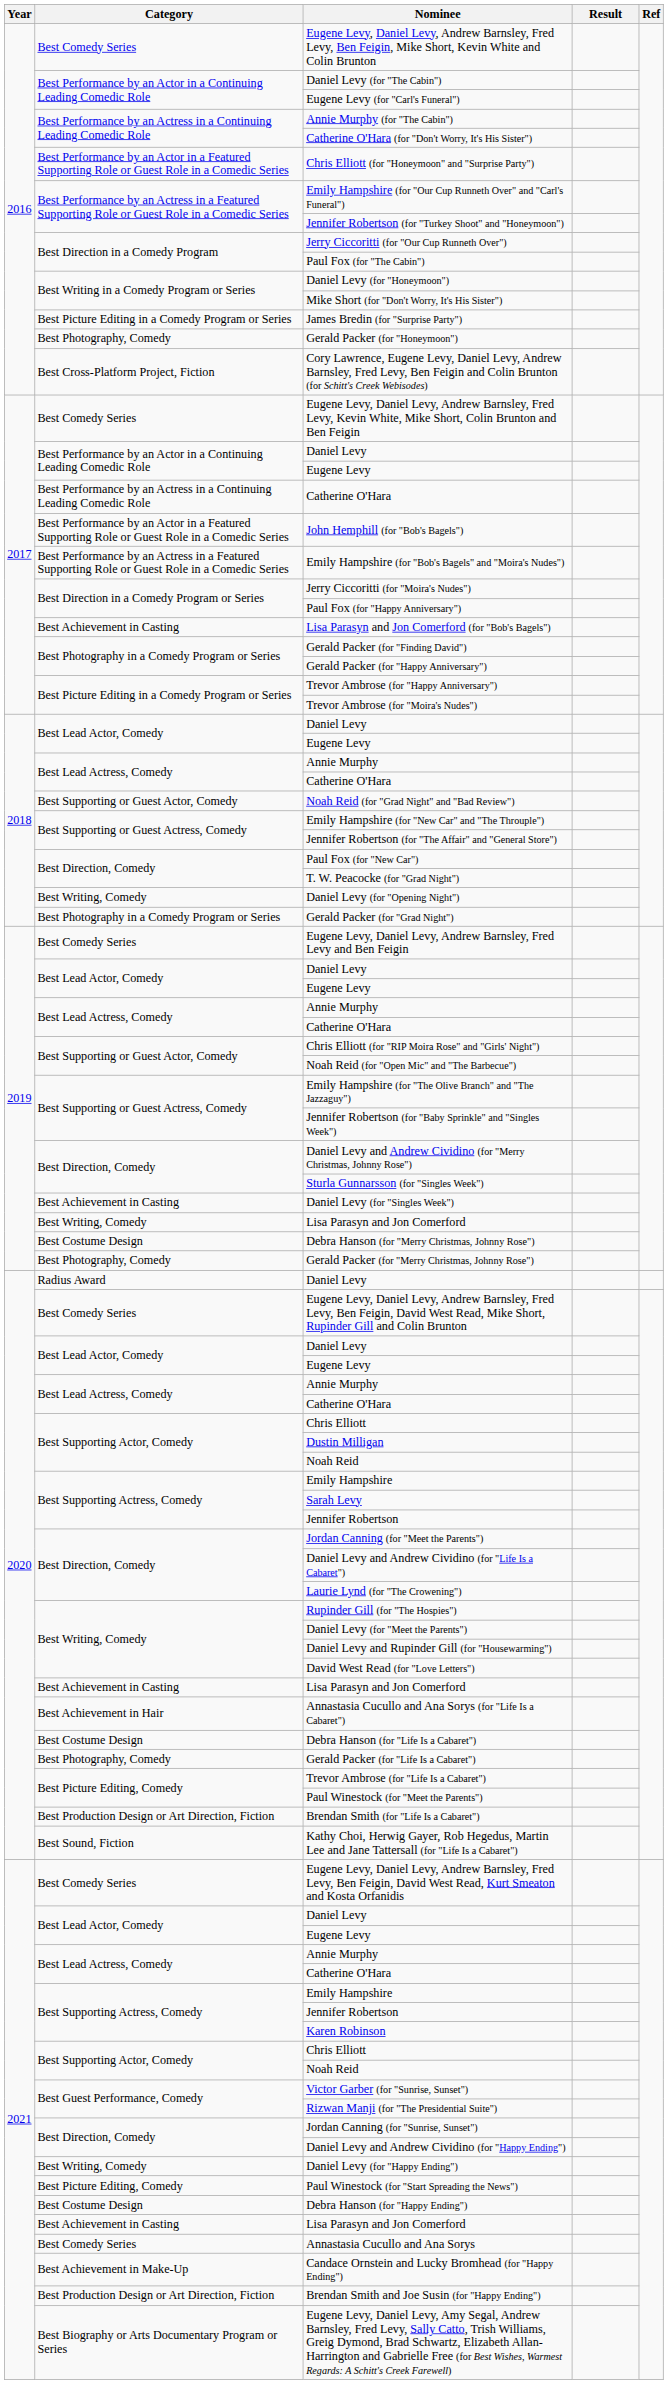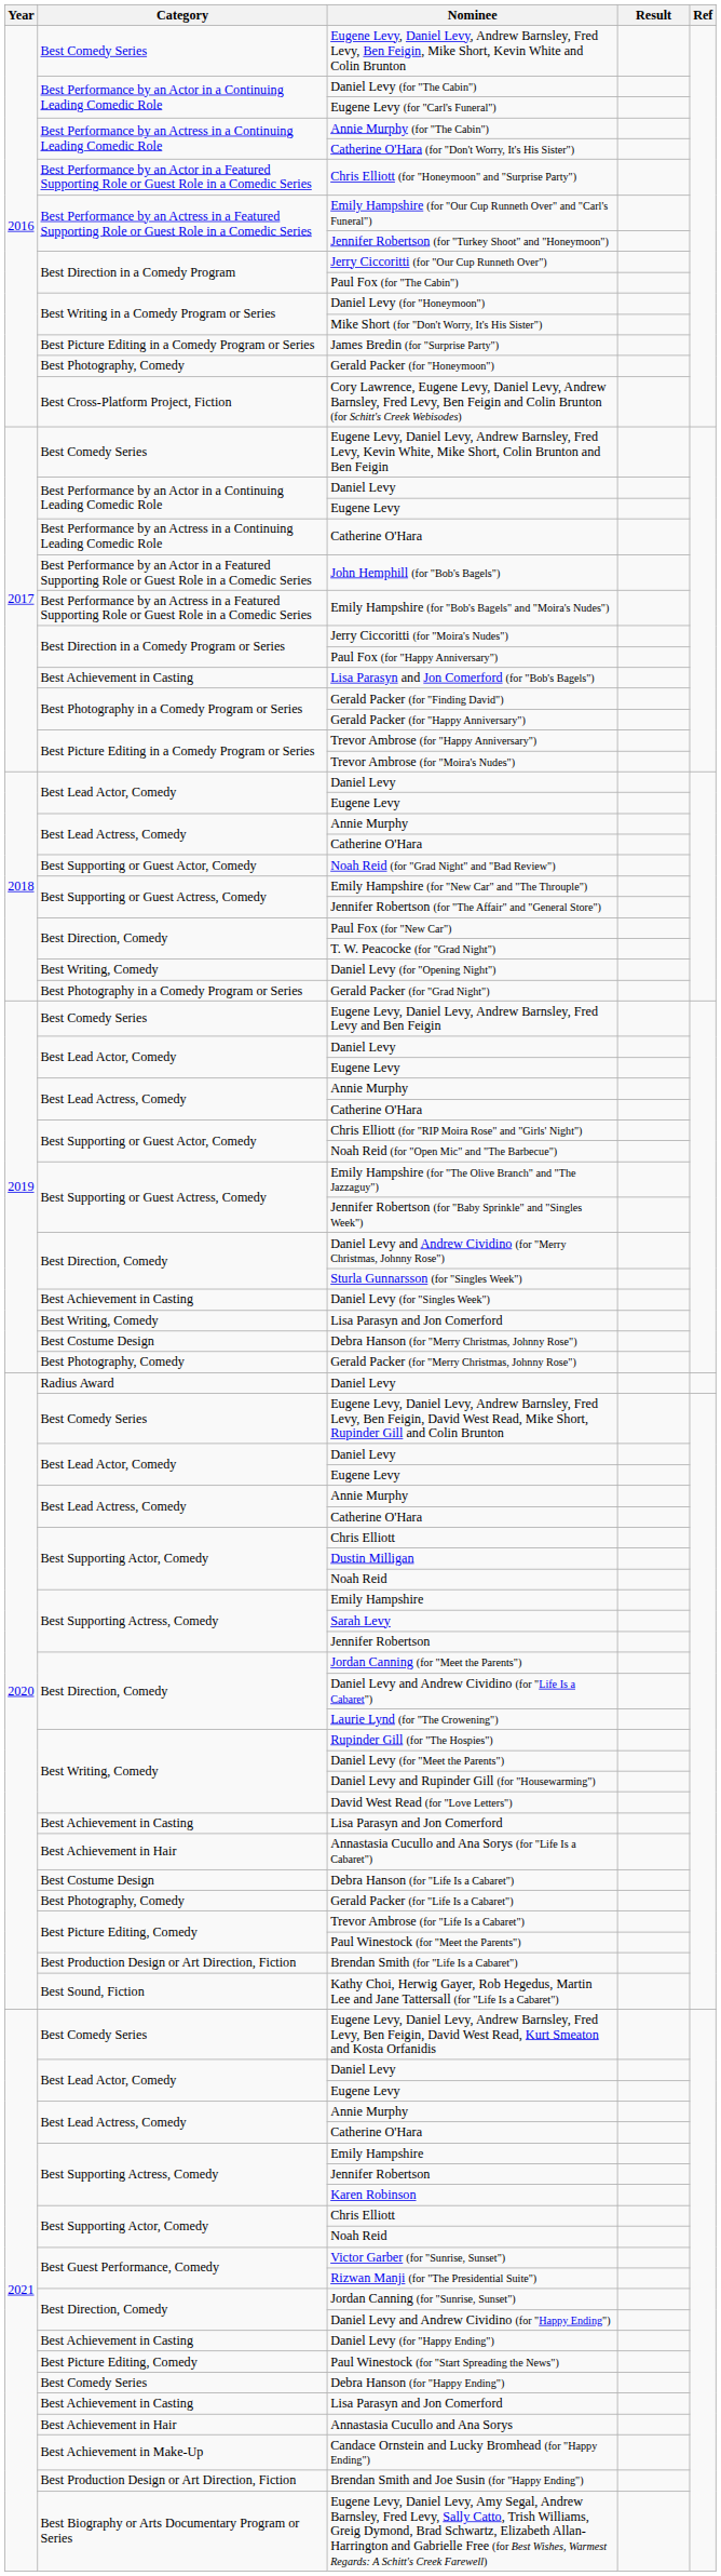 <table class="wikitable">
 <tr>
 <th width=3%>Year</th>
 <th width=40%>Category</th>
 <th width=40%>Nominee</th>
 <th width=10%>Result</th>
 <th width=2%>Ref</th>
 </tr>
 <tr>
 <td rowspan="15"><a href='#'>2016</a></td>
 <td><a href='#'>Best Comedy Series</a></td>
 <td><a href='#'>Eugene Levy</a>, <a href='#'>Daniel Levy</a>, Andrew Barnsley, Fred Levy, <a href='#'>Ben Feigin</a>, Mike Short, Kevin White and Colin Brunton</td>
 <td></td>
 <td rowspan="15"></td>
 </tr>
 <tr>
 <td rowspan="2"><a href='#'>Best Performance by an Actor in a Continuing Leading Comedic Role</a></td>
 <td>Daniel Levy <small>(for "The Cabin")</small></td>
 <td></td>
 </tr>
 <tr>
 <td>Eugene Levy <small>(for "Carl's Funeral")</small></td>
 <td></td>
 </tr>
 <tr>
 <td rowspan="2"><a href='#'>Best Performance by an Actress in a Continuing Leading Comedic Role</a></td>
 <td><a href='#'>Annie Murphy</a> <small>(for "The Cabin")</small></td>
 <td></td>
 </tr>
 <tr>
 <td><a href='#'>Catherine O'Hara</a> <small>(for "Don't Worry, It's His Sister")</small></td>
 <td></td>
 </tr>
 <tr>
 <td><a href='#'>Best Performance by an Actor in a Featured Supporting Role or Guest Role in a Comedic Series</a></td>
 <td><a href='#'>Chris Elliott</a> <small>(for "Honeymoon" and "Surprise Party")</small></td>
 <td></td>
 </tr>
 <tr>
 <td rowspan="2"><a href='#'>Best Performance by an Actress in a Featured Supporting Role or Guest Role in a Comedic Series</a></td>
 <td><a href='#'>Emily Hampshire</a> <small>(for "Our Cup Runneth Over" and "Carl's Funeral")</small></td>
 <td></td>
 </tr>
 <tr>
 <td><a href='#'>Jennifer Robertson</a> <small>(for "Turkey Shoot" and "Honeymoon")</small></td>
 <td></td>
 </tr>
 <tr>
 <td rowspan="2">Best Direction in a Comedy Program</td>
 <td><a href='#'>Jerry Ciccoritti</a> <small>(for "Our Cup Runneth Over")</small></td>
 <td></td>
 </tr>
 <tr>
 <td>Paul Fox <small>(for "The Cabin")</small></td>
 <td></td>
 </tr>
 <tr>
 <td rowspan="2">Best Writing in a Comedy Program or Series</td>
 <td>Daniel Levy <small>(for "Honeymoon")</small></td>
 <td></td>
 </tr>
 <tr>
 <td>Mike Short <small>(for "Don't Worry, It's His Sister")</small></td>
 <td></td>
 </tr>
 <tr>
 <td>Best Picture Editing in a Comedy Program or Series</td>
 <td>James Bredin <small>(for "Surprise Party")</small></td>
 <td></td>
 </tr>
 <tr>
 <td>Best Photography, Comedy</td>
 <td>Gerald Packer <small>(for "Honeymoon")</small></td>
 <td></td>
 </tr>
 <tr>
 <td>Best Cross-Platform Project, Fiction</td>
 <td>Cory Lawrence, Eugene Levy, Daniel Levy, Andrew Barnsley, Fred Levy, Ben Feigin and Colin Brunton <small>(for <em>Schitt's Creek Webisodes</em>)</small></td>
 <td></td>
 </tr>
 <tr>
 <td rowspan="13"><a href='#'>2017</a></td>
 <td>Best Comedy Series</td>
 <td>Eugene Levy, Daniel Levy, Andrew Barnsley, Fred Levy, Kevin White, Mike Short, Colin Brunton and Ben Feigin</td>
 <td></td>
 <td rowspan="13"></td>
 </tr>
 <tr>
 <td rowspan="2">Best Performance by an Actor in a Continuing Leading Comedic Role</td>
 <td>Daniel Levy</td>
 <td></td>
 </tr>
 <tr>
 <td>Eugene Levy</td>
 <td></td>
 </tr>
 <tr>
 <td>Best Performance by an Actress in a Continuing Leading Comedic Role</td>
 <td>Catherine O'Hara</td>
 <td></td>
 </tr>
 <tr>
 <td>Best Performance by an Actor in a Featured Supporting Role or Guest Role in a Comedic Series</td>
 <td><a href='#'>John Hemphill</a> <small>(for "Bob's Bagels")</small></td>
 <td></td>
 </tr>
 <tr>
 <td>Best Performance by an Actress in a Featured Supporting Role or Guest Role in a Comedic Series</td>
 <td>Emily Hampshire <small>(for "Bob's Bagels" and "Moira's Nudes")</small></td>
 <td></td>
 </tr>
 <tr>
 <td rowspan="2">Best Direction in a Comedy Program or Series</td>
 <td>Jerry Ciccoritti <small>(for "Moira's Nudes")</small></td>
 <td></td>
 </tr>
 <tr>
 <td>Paul Fox <small>(for "Happy Anniversary")</small></td>
 <td></td>
 </tr>
 <tr>
 <td>Best Achievement in Casting</td>
 <td><a href='#'>Lisa Parasyn</a> and <a href='#'>Jon Comerford</a> <small>(for "Bob's Bagels")</small></td>
 <td></td>
 </tr>
 <tr>
 <td rowspan="2">Best Photography in a Comedy Program or Series</td>
 <td>Gerald Packer <small>(for "Finding David")</small></td>
 <td></td>
 </tr>
 <tr>
 <td>Gerald Packer <small>(for "Happy Anniversary")</small></td>
 <td></td>
 </tr>
 <tr>
 <td rowspan="2">Best Picture Editing in a Comedy Program or Series</td>
 <td>Trevor Ambrose <small>(for "Happy Anniversary")</small></td>
 <td></td>
 </tr>
 <tr>
 <td>Trevor Ambrose <small>(for "Moira's Nudes")</small></td>
 <td></td>
 </tr>
 <tr>
 <td rowspan="11"><a href='#'>2018</a></td>
 <td rowspan="2">Best Lead Actor, Comedy</td>
 <td>Daniel Levy</td>
 <td></td>
 <td rowspan="11"></td>
 </tr>
 <tr>
 <td>Eugene Levy</td>
 <td></td>
 </tr>
 <tr>
 <td rowspan="2">Best Lead Actress, Comedy</td>
 <td>Annie Murphy</td>
 <td></td>
 </tr>
 <tr>
 <td>Catherine O'Hara</td>
 <td></td>
 </tr>
 <tr>
 <td>Best Supporting or Guest Actor, Comedy</td>
 <td><a href='#'>Noah Reid</a> <small>(for "Grad Night" and "Bad Review")</small></td>
 <td></td>
 </tr>
 <tr>
 <td rowspan="2">Best Supporting or Guest Actress, Comedy</td>
 <td>Emily Hampshire <small>(for "New Car" and "The Throuple")</small></td>
 <td></td>
 </tr>
 <tr>
 <td>Jennifer Robertson <small>(for "The Affair" and "General Store")</small></td>
 <td></td>
 </tr>
 <tr>
 <td rowspan="2">Best Direction, Comedy</td>
 <td>Paul Fox <small>(for "New Car")</small></td>
 <td></td>
 </tr>
 <tr>
 <td>T. W. Peacocke <small>(for "Grad Night")</small></td>
 <td></td>
 </tr>
 <tr>
 <td>Best Writing, Comedy</td>
 <td>Daniel Levy <small>(for "Opening Night")</small></td>
 <td></td>
 </tr>
 <tr>
 <td>Best Photography in a Comedy Program or Series</td>
 <td>Gerald Packer <small>(for "Grad Night")</small></td>
 <td></td>
 </tr>
 <tr>
 <td rowspan="15"><a href='#'>2019</a></td>
 <td>Best Comedy Series</td>
 <td>Eugene Levy, Daniel Levy, Andrew Barnsley, Fred Levy and Ben Feigin</td>
 <td></td>
 <td rowspan="15"></td>
 </tr>
 <tr>
 <td rowspan="2">Best Lead Actor, Comedy</td>
 <td>Daniel Levy</td>
 <td></td>
 </tr>
 <tr>
 <td>Eugene Levy</td>
 <td></td>
 </tr>
 <tr>
 <td rowspan="2">Best Lead Actress, Comedy</td>
 <td>Annie Murphy</td>
 <td></td>
 </tr>
 <tr>
 <td>Catherine O'Hara</td>
 <td></td>
 </tr>
 <tr>
 <td rowspan="2">Best Supporting or Guest Actor, Comedy</td>
 <td>Chris Elliott <small>(for "RIP Moira Rose" and "Girls' Night")</small></td>
 <td></td>
 </tr>
 <tr>
 <td>Noah Reid <small>(for "Open Mic" and "The Barbecue")</small></td>
 <td></td>
 </tr>
 <tr>
 <td rowspan="2">Best Supporting or Guest Actress, Comedy</td>
 <td>Emily Hampshire <small>(for "The Olive Branch" and "The Jazzaguy")</small></td>
 <td></td>
 </tr>
 <tr>
 <td>Jennifer Robertson <small>(for "Baby Sprinkle" and "Singles Week")</small></td>
 <td></td>
 </tr>
 <tr>
 <td rowspan="2">Best Direction, Comedy</td>
 <td>Daniel Levy and <a href='#'>Andrew Cividino</a> <small>(for "Merry Christmas, Johnny Rose")</small></td>
 <td></td>
 </tr>
 <tr>
 <td><a href='#'>Sturla Gunnarsson</a> <small>(for "Singles Week")</small></td>
 <td></td>
 </tr>
 <tr>
 <td>Best Achievement in Casting</td>
 <td>Daniel Levy <small>(for "Singles Week")</small></td>
 <td></td>
 </tr>
 <tr>
 <td>Best Writing, Comedy</td>
 <td>Lisa Parasyn and Jon Comerford</td>
 <td></td>
 </tr>
 <tr>
 <td>Best Costume Design</td>
 <td>Debra Hanson <small>(for "Merry Christmas, Johnny Rose")</small></td>
 <td></td>
 </tr>
 <tr>
 <td>Best Photography, Comedy</td>
 <td>Gerald Packer <small>(for "Merry Christmas, Johnny Rose")</small></td>
 <td></td>
 </tr>
 <tr>
 <td rowspan="27"><a href='#'>2020</a></td>
 <td>Radius Award</td>
 <td>Daniel Levy</td>
 <td></td>
 <td></td>
 </tr>
 <tr>
 <td>Best Comedy Series</td>
 <td>Eugene Levy, Daniel Levy, Andrew Barnsley, Fred Levy, Ben Feigin, David West Read, Mike Short, <a href='#'>Rupinder Gill</a> and Colin Brunton</td>
 <td></td>
 <td rowspan="26"></td>
 </tr>
 <tr>
 <td rowspan="2">Best Lead Actor, Comedy</td>
 <td>Daniel Levy</td>
 <td></td>
 </tr>
 <tr>
 <td>Eugene Levy</td>
 <td></td>
 </tr>
 <tr>
 <td rowspan="2">Best Lead Actress, Comedy</td>
 <td>Annie Murphy</td>
 <td></td>
 </tr>
 <tr>
 <td>Catherine O'Hara</td>
 <td></td>
 </tr>
 <tr>
 <td rowspan="3">Best Supporting Actor, Comedy</td>
 <td>Chris Elliott</td>
 <td></td>
 </tr>
 <tr>
 <td><a href='#'>Dustin Milligan</a></td>
 <td></td>
 </tr>
 <tr>
 <td>Noah Reid</td>
 <td></td>
 </tr>
 <tr>
 <td rowspan="3">Best Supporting Actress, Comedy</td>
 <td>Emily Hampshire</td>
 <td></td>
 </tr>
 <tr>
 <td><a href='#'>Sarah Levy</a></td>
 <td></td>
 </tr>
 <tr>
 <td>Jennifer Robertson</td>
 <td></td>
 </tr>
 <tr>
 <td rowspan="3">Best Direction, Comedy</td>
 <td><a href='#'>Jordan Canning</a> <small>(for "Meet the Parents")</small></td>
 <td></td>
 </tr>
 <tr>
 <td>Daniel Levy and Andrew Cividino <small>(for "<a href='#'>Life Is a Cabaret</a>")</small></td>
 <td></td>
 </tr>
 <tr>
 <td><a href='#'>Laurie Lynd</a> <small>(for "The Crowening")</small></td>
 <td></td>
 </tr>
 <tr>
 <td rowspan="4">Best Writing, Comedy</td>
 <td><a href='#'>Rupinder Gill</a> <small>(for "The Hospies")</small></td>
 <td></td>
 </tr>
 <tr>
 <td>Daniel Levy <small>(for "Meet the Parents")</small></td>
 <td></td>
 </tr>
 <tr>
 <td>Daniel Levy and Rupinder Gill <small>(for "Housewarming")</small></td>
 <td></td>
 </tr>
 <tr>
 <td>David West Read <small>(for "Love Letters")</small></td>
 <td></td>
 </tr>
 <tr>
 <td>Best Achievement in Casting</td>
 <td>Lisa Parasyn and Jon Comerford</td>
 <td></td>
 </tr>
 <tr>
 <td>Best Achievement in Hair</td>
 <td>Annastasia Cucullo and Ana Sorys <small>(for "Life Is a Cabaret")</small></td>
 <td></td>
 </tr>
 <tr>
 <td>Best Costume Design</td>
 <td>Debra Hanson <small>(for "Life Is a Cabaret")</small></td>
 <td></td>
 </tr>
 <tr>
 <td>Best Photography, Comedy</td>
 <td>Gerald Packer <small>(for "Life Is a Cabaret")</small></td>
 <td></td>
 </tr>
 <tr>
 <td rowspan="2">Best Picture Editing, Comedy</td>
 <td>Trevor Ambrose <small>(for "Life Is a Cabaret")</small></td>
 <td></td>
 </tr>
 <tr>
 <td>Paul Winestock <small>(for "Meet the Parents")</small></td>
 <td></td>
 </tr>
 <tr>
 <td>Best Production Design or Art Direction, Fiction</td>
 <td>Brendan Smith <small>(for "Life Is a Cabaret")</small></td>
 <td></td>
 </tr>
 <tr>
 <td>Best Sound, Fiction</td>
 <td>Kathy Choi, Herwig Gayer, Rob Hegedus, Martin Lee and Jane Tattersall <small>(for "Life Is a Cabaret")</small></td>
 <td></td>
 </tr>
 <tr>
 <td rowspan="22"><a href='#'>2021</a></td>
 <td>Best Comedy Series</td>
 <td>Eugene Levy, Daniel Levy, Andrew Barnsley, Fred Levy, Ben Feigin, David West Read, <a href='#'>Kurt Smeaton</a> and Kosta Orfanidis</td>
 <td></td>
 <td rowspan="22"></td>
 </tr>
 <tr>
 <td rowspan="2">Best Lead Actor, Comedy</td>
 <td>Daniel Levy</td>
 <td></td>
 </tr>
 <tr>
 <td>Eugene Levy</td>
 <td></td>
 </tr>
 <tr>
 <td rowspan="2">Best Lead Actress, Comedy</td>
 <td>Annie Murphy</td>
 <td></td>
 </tr>
 <tr>
 <td>Catherine O'Hara</td>
 <td></td>
 </tr>
 <tr>
 <td rowspan="3">Best Supporting Actress, Comedy</td>
 <td>Emily Hampshire</td>
 <td></td>
 </tr>
 <tr>
 <td>Jennifer Robertson</td>
 <td></td>
 </tr>
 <tr>
 <td><a href='#'>Karen Robinson</a></td>
 <td></td>
 </tr>
 <tr>
 <td rowspan="2">Best Supporting Actor, Comedy</td>
 <td>Chris Elliott</td>
 <td></td>
 </tr>
 <tr>
 <td>Noah Reid</td>
 <td></td>
 </tr>
 <tr>
 <td rowspan="2">Best Guest Performance, Comedy</td>
 <td><a href='#'>Victor Garber</a> <small>(for "Sunrise, Sunset")</small></td>
 <td></td>
 </tr>
 <tr>
 <td><a href='#'>Rizwan Manji</a> <small>(for "The Presidential Suite")</small></td>
 <td></td>
 </tr>
 <tr>
 <td rowspan="2">Best Direction, Comedy</td>
 <td>Jordan Canning <small>(for "Sunrise, Sunset")</small></td>
 <td></td>
 </tr>
 <tr>
 <td>Daniel Levy and Andrew Cividino <small>(for "<a href='#'>Happy Ending</a>")</small></td>
 <td></td>
 </tr>
 <tr>
-<td>Best Writing, Comedy</td>
+<td>Best Achievement in Casting</td>
 <td>Daniel Levy <small>(for "Happy Ending")</small></td>
 <td></td>
 </tr>
 <tr>
 <td>Best Picture Editing, Comedy</td>
 <td>Paul Winestock <small>(for "Start Spreading the News")</small></td>
 <td></td>
 </tr>
 <tr>
-<td>Best Costume Design</td>
+<td>Best Comedy Series</td>
 <td>Debra Hanson <small>(for "Happy Ending")</small></td>
 <td></td>
 </tr>
 <tr>
 <td>Best Achievement in Casting</td>
 <td>Lisa Parasyn and Jon Comerford</td>
 <td></td>
 </tr>
 <tr>
-<td>Best Comedy Series</td>
+<td>Best Achievement in Hair</td>
 <td>Annastasia Cucullo and Ana Sorys</td>
 <td></td>
 </tr>
 <tr>
 <td>Best Achievement in Make-Up</td>
 <td>Candace Ornstein and Lucky Bromhead <small>(for "Happy Ending")</small></td>
 <td></td>
 </tr>
 <tr>
 <td>Best Production Design or Art Direction, Fiction</td>
 <td>Brendan Smith and Joe Susin <small>(for "Happy Ending")</small></td>
 <td></td>
 </tr>
 <tr>
 <td>Best Biography or Arts Documentary Program or Series</td>
 <td>Eugene Levy, Daniel Levy, Amy Segal, Andrew Barnsley, Fred Levy, <a href='#'>Sally Catto</a>, Trish Williams, Greig Dymond, Brad Schwartz, Elizabeth Allan-Harrington and Gabrielle Free <small>(for <em>Best Wishes, Warmest Regards: A Schitt's Creek Farewell</em>)</small></td>
 <td></td>
 </tr>
 </table>
